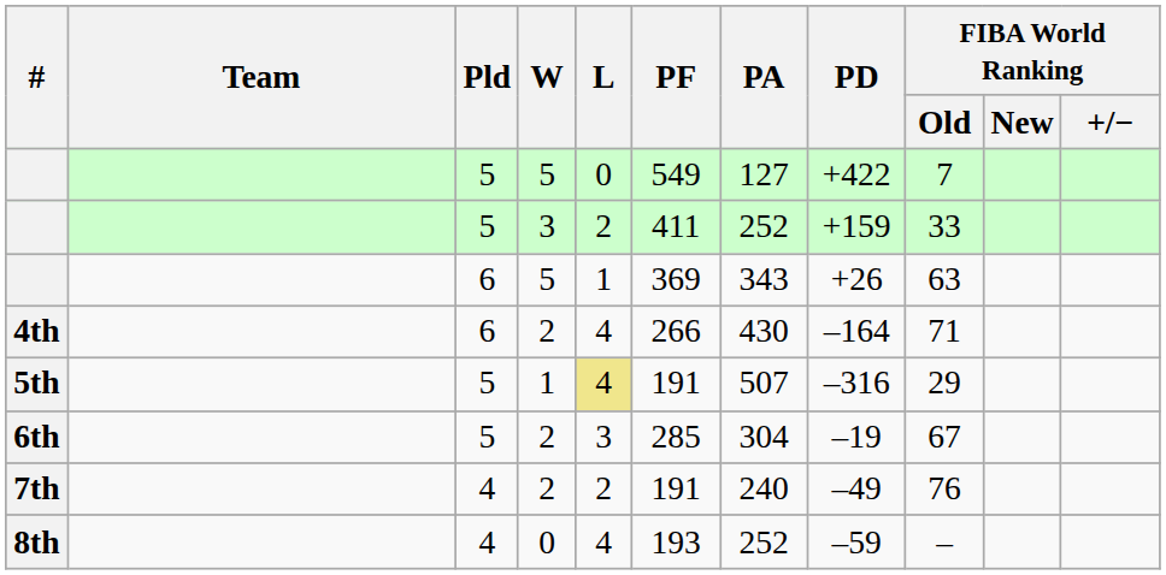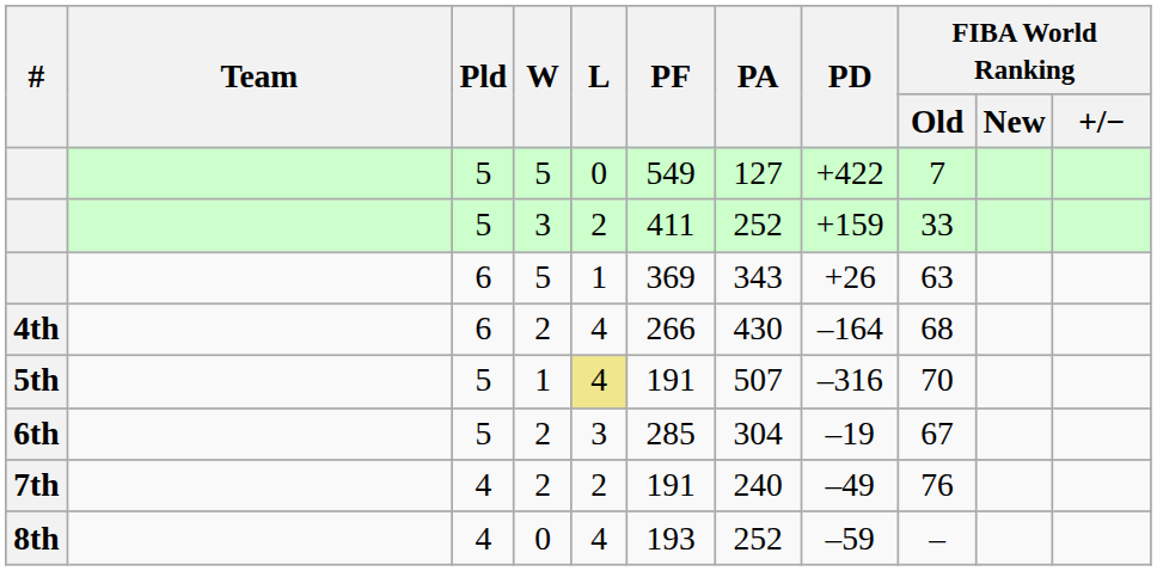 <table class=wikitable style="text-align:center;">
 <tr>
 <th rowspan=2>#</th>
 <th width=180px rowspan=2>Team</th>
 <th width=20px rowspan=2>Pld</th>
 <th width=20px rowspan=2>W</th>
 <th width=20px rowspan=2>L</th>
 <th width=35px rowspan=2>PF</th>
 <th width=35px rowspan=2>PA</th>
 <th width=40px rowspan=2>PD</th>
 <th colspan=3><small>FIBA World Ranking</small></th>
 </tr>
 <tr>
 <th width=30px>Old</th>
 <th width=30px>New</th>
 <th width=40px>+/−</th>
 </tr>
 <tr bgcolor=#ccffcc>
 <th></th>
 <td align=left></td>
 <td>5</td>
 <td>5</td>
 <td>0</td>
 <td>549</td>
 <td>127</td>
 <td>+422</td>
 <td>7</td>
 <td></td>
 <td></td>
 </tr>
 <tr bgcolor=#ccffcc>
 <th></th>
 <td align=left></td>
 <td>5</td>
 <td>3</td>
 <td>2</td>
 <td>411</td>
 <td>252</td>
 <td>+159</td>
 <td>33</td>
 <td></td>
 <td></td>
 </tr>
 <tr>
 <th></th>
 <td align=left></td>
 <td>6</td>
 <td>5</td>
 <td>1</td>
 <td>369</td>
 <td>343</td>
 <td>+26</td>
 <td>63</td>
 <td></td>
 <td></td>
 </tr>
 <tr>
 <th>4th</th>
 <td align=left></td>
 <td>6</td>
 <td>2</td>
 <td>4</td>
 <td>266</td>
 <td>430</td>
 <td>–164</td>
-<td>71</td>
+<td>68</td>
 <td></td>
 <td></td>
 </tr>
 <tr>
 <th>5th</th>
 <td align=left></td>
 <td>5</td>
 <td>1</td>
 <td style="background: khaki;">4</td>
 <td>191</td>
 <td>507</td>
 <td>–316</td>
-<td>29</td>
+<td>70</td>
 <td></td>
 <td></td>
 </tr>
 <tr>
 <th>6th</th>
 <td align=left></td>
 <td>5</td>
 <td>2</td>
 <td>3</td>
 <td>285</td>
 <td>304</td>
 <td>–19</td>
 <td>67</td>
 <td></td>
 <td></td>
 </tr>
 <tr>
 <th>7th</th>
 <td align=left></td>
 <td>4</td>
 <td>2</td>
 <td>2</td>
 <td>191</td>
 <td>240</td>
 <td>–49</td>
 <td>76</td>
 <td></td>
 <td></td>
 </tr>
 <tr>
 <th>8th</th>
 <td align=left></td>
 <td>4</td>
 <td>0</td>
 <td>4</td>
 <td>193</td>
 <td>252</td>
 <td>–59</td>
 <td>–</td>
 <td></td>
 <td></td>
 </tr>
 </table>
